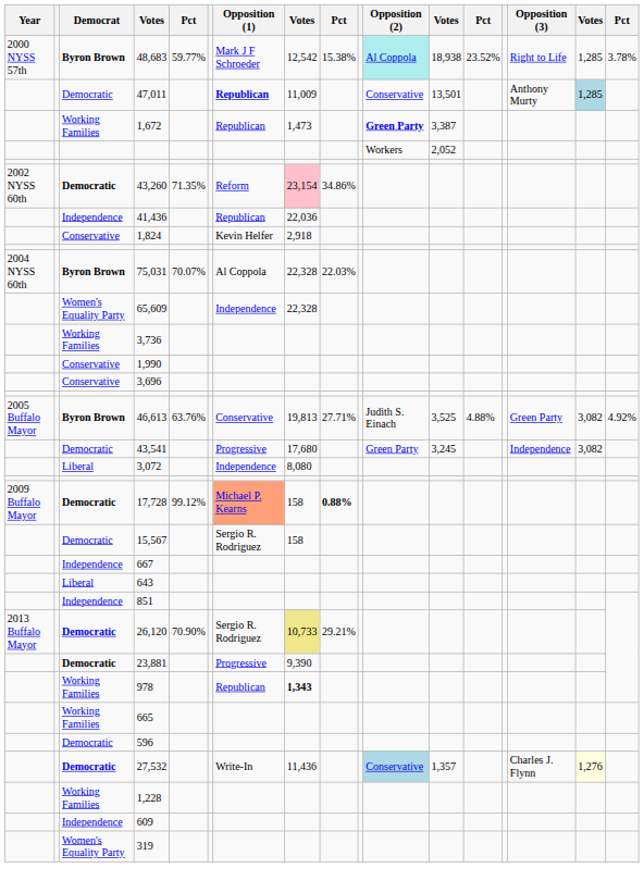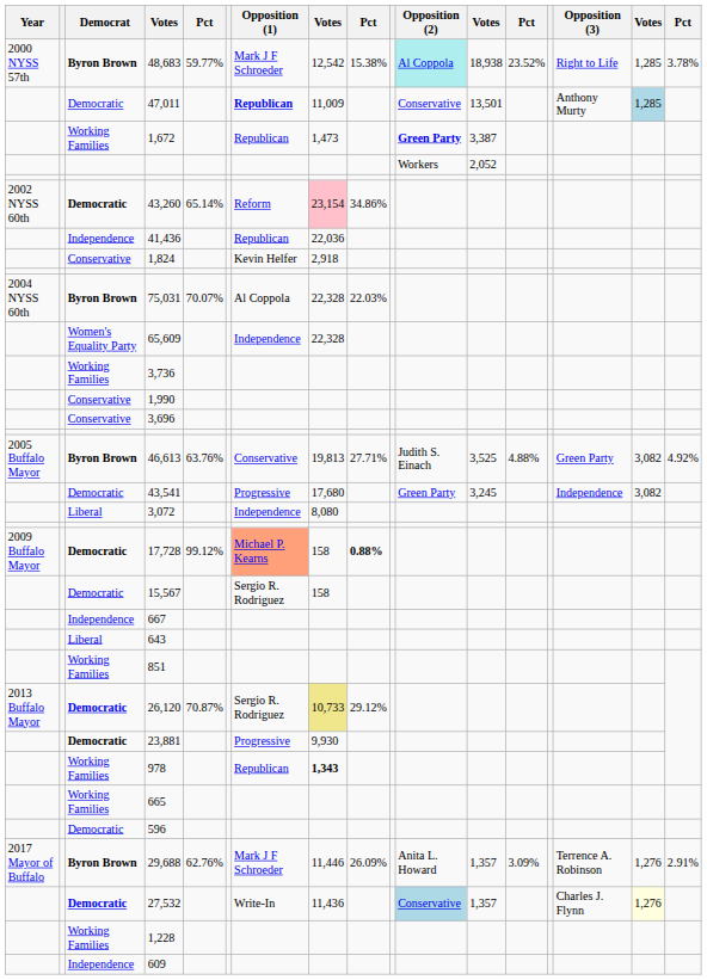 <table class="wikitable" style="margin:0.0em ; font-size:95%">
 <tr>
 <th>Year</th>
 <th></th>
 <th>Democrat</th>
 <th>Votes</th>
 <th>Pct</th>
 <th></th>
 <th>Opposition (1)</th>
 <th>Votes</th>
 <th>Pct</th>
 <th></th>
 <th>Opposition (2)</th>
 <th>Votes</th>
 <th>Pct</th>
 <th></th>
 <th>Opposition (3)</th>
 <th>Votes</th>
 <th>Pct</th>
 </tr>
 <tr>
 <td>2000 <a href='#'>NYSS</a> 57th</td>
 <td></td>
 <td><strong>Byron Brown</strong></td>
 <td>48,683</td>
 <td>59.77%</td>
 <td></td>
 <td><a href='#'>Mark J F Schroeder</a></td>
 <td>12,542</td>
 <td>15.38%</td>
 <td></td>
 <td style="background: paleturquoise;"><a href='#'>Al Coppola</a></td>
 <td>18,938</td>
 <td>23.52%</td>
 <td></td>
 <td><a href='#'>Right to Life</a></td>
 <td>1,285</td>
 <td>3.78%</td>
 </tr>
 <tr>
 <td></td>
 <td></td>
 <td><a href='#'>Democratic</a></td>
 <td>47,011</td>
 <td></td>
 <td></td>
 <td><strong><a href='#'>Republican</a></strong></td>
 <td>11,009</td>
 <td></td>
 <td></td>
 <td><a href='#'>Conservative</a></td>
 <td>13,501</td>
 <td></td>
 <td></td>
 <td>Anthony Murty</td>
 <td style="background: lightblue;">1,285</td>
 <td></td>
 </tr>
 <tr>
 <td></td>
 <td></td>
 <td><a href='#'>Working Families</a></td>
 <td>1,672</td>
 <td></td>
 <td></td>
 <td><a href='#'>Republican</a></td>
 <td>1,473</td>
 <td></td>
 <td></td>
 <td><strong><a href='#'>Green Party</a></strong></td>
 <td>3,387</td>
 <td></td>
 <td></td>
 <td></td>
 <td></td>
 <td></td>
 </tr>
 <tr>
 <td></td>
 <td></td>
 <td></td>
 <td></td>
 <td></td>
 <td></td>
 <td></td>
 <td></td>
 <td></td>
 <td></td>
 <td>Workers</td>
 <td>2,052</td>
 <td></td>
 <td></td>
 <td></td>
 <td></td>
 <td></td>
 </tr>
 <tr>
 <td></td>
 <td></td>
 <td></td>
 <td></td>
 <td></td>
 <td></td>
 <td></td>
 <td></td>
 <td></td>
 <td></td>
 <td></td>
 <td></td>
 <td></td>
 <td></td>
 <td></td>
 <td></td>
 <td></td>
 </tr>
 <tr>
 <td>2002 NYSS 60th</td>
 <td></td>
 <td><strong>Democratic</strong></td>
 <td>43,260</td>
-<td>71.35%</td>
+<td>65.14%</td>
 <td></td>
 <td><a href='#'>Reform</a></td>
 <td style="background: pink;">23,154</td>
 <td>34.86%</td>
 <td></td>
 <td></td>
 <td></td>
 <td></td>
 <td></td>
 <td></td>
 <td></td>
 <td></td>
 </tr>
 <tr>
 <td></td>
 <td></td>
 <td><a href='#'>Independence</a></td>
 <td>41,436</td>
 <td></td>
 <td></td>
 <td><a href='#'>Republican</a></td>
 <td>22,036</td>
 <td></td>
 <td></td>
 <td></td>
 <td></td>
 <td></td>
 <td></td>
 <td></td>
 <td></td>
 <td></td>
 </tr>
 <tr>
 <td></td>
 <td></td>
 <td><a href='#'>Conservative</a></td>
 <td>1,824</td>
 <td></td>
 <td></td>
 <td>Kevin Helfer</td>
 <td>2,918</td>
 <td></td>
 <td></td>
 <td></td>
 <td></td>
 <td></td>
 <td></td>
 <td></td>
 <td></td>
 <td></td>
 </tr>
 <tr>
 <td></td>
 <td></td>
 <td></td>
 <td></td>
 <td></td>
 <td></td>
 <td></td>
 <td></td>
 <td></td>
 <td></td>
 <td></td>
 <td></td>
 <td></td>
 <td></td>
 <td></td>
 <td></td>
 <td></td>
 </tr>
 <tr>
 <td>2004 NYSS 60th</td>
 <td></td>
 <td><strong>Byron Brown</strong></td>
 <td>75,031</td>
 <td>70.07%</td>
 <td></td>
 <td>Al Coppola</td>
 <td>22,328</td>
 <td>22.03%</td>
 <td></td>
 <td></td>
 <td></td>
 <td></td>
 <td></td>
 <td></td>
 <td></td>
 <td></td>
 </tr>
 <tr>
 <td></td>
 <td></td>
 <td><a href='#'>Women's Equality Party</a></td>
 <td>65,609</td>
 <td></td>
 <td></td>
 <td><a href='#'>Independence</a></td>
 <td>22,328</td>
 <td></td>
 <td></td>
 <td></td>
 <td></td>
 <td></td>
 <td></td>
 <td></td>
 <td></td>
 <td></td>
 </tr>
 <tr>
 <td></td>
 <td></td>
 <td><a href='#'>Working Families</a></td>
 <td>3,736</td>
 <td></td>
 <td></td>
 <td></td>
 <td></td>
 <td></td>
 <td></td>
 <td></td>
 <td></td>
 <td></td>
 <td></td>
 <td></td>
 <td></td>
 <td></td>
 </tr>
 <tr>
 <td></td>
 <td></td>
 <td><a href='#'>Conservative</a></td>
 <td>1,990</td>
 <td></td>
 <td></td>
 <td></td>
 <td></td>
 <td></td>
 <td></td>
 <td></td>
 <td></td>
 <td></td>
 <td></td>
 <td></td>
 <td></td>
 <td></td>
 </tr>
 <tr>
 <td></td>
 <td></td>
 <td><a href='#'>Conservative</a></td>
 <td>3,696</td>
 <td></td>
 <td></td>
 <td></td>
 <td></td>
 <td></td>
 <td></td>
 <td></td>
 <td></td>
 <td></td>
 <td></td>
 <td></td>
 <td></td>
 <td></td>
 </tr>
 <tr>
 <td></td>
 <td></td>
 <td></td>
 <td></td>
 <td></td>
 <td></td>
 <td></td>
 <td></td>
 <td></td>
 <td></td>
 <td></td>
 <td></td>
 <td></td>
 <td></td>
 <td></td>
 <td></td>
 <td></td>
 </tr>
 <tr>
 <td>2005 <a href='#'>Buffalo Mayor</a></td>
 <td></td>
 <td><strong>Byron Brown</strong></td>
 <td>46,613</td>
 <td>63.76%</td>
 <td></td>
 <td><a href='#'>Conservative</a></td>
 <td>19,813</td>
 <td>27.71%</td>
 <td></td>
 <td>Judith S. Einach</td>
 <td>3,525</td>
 <td>4.88%</td>
 <td></td>
 <td><a href='#'>Green Party</a></td>
 <td>3,082</td>
 <td>4.92%</td>
 </tr>
 <tr>
 <td></td>
 <td></td>
 <td><a href='#'>Democratic</a></td>
 <td>43,541</td>
 <td></td>
 <td></td>
 <td><a href='#'>Progressive</a></td>
 <td>17,680</td>
 <td></td>
 <td></td>
 <td><a href='#'>Green Party</a></td>
 <td>3,245</td>
 <td></td>
 <td></td>
 <td><a href='#'>Independence</a></td>
 <td>3,082</td>
 <td></td>
 </tr>
 <tr>
 <td></td>
 <td></td>
 <td><a href='#'>Liberal</a></td>
 <td>3,072</td>
 <td></td>
 <td></td>
 <td><a href='#'>Independence</a></td>
 <td>8,080</td>
 <td></td>
 <td></td>
 <td></td>
 <td></td>
 <td></td>
 <td></td>
 <td></td>
 <td></td>
 <td></td>
 </tr>
 <tr>
 <td></td>
 <td></td>
 <td></td>
 <td></td>
 <td></td>
 <td></td>
 <td></td>
 <td></td>
 <td></td>
 <td></td>
 <td></td>
 <td></td>
 <td></td>
 <td></td>
 <td></td>
 <td></td>
 <td></td>
 </tr>
 <tr>
 <td>2009 <a href='#'>Buffalo Mayor</a></td>
 <td></td>
 <td><strong>Democratic</strong></td>
 <td>17,728</td>
 <td>99.12%</td>
 <td></td>
 <td style="background: lightsalmon;"><a href='#'>Michael P. Kearns</a></td>
 <td>158</td>
 <td><strong>0.88%</strong></td>
 <td></td>
 <td></td>
 <td></td>
 <td></td>
 <td></td>
 <td></td>
 <td></td>
 <td></td>
 </tr>
 <tr>
 <td></td>
 <td></td>
 <td><a href='#'>Democratic</a></td>
 <td>15,567</td>
 <td></td>
 <td></td>
 <td>Sergio R. Rodriguez</td>
 <td>158</td>
 <td></td>
 <td></td>
 <td></td>
 <td></td>
 <td></td>
 <td></td>
 <td></td>
 <td></td>
 <td></td>
 </tr>
 <tr>
 <td></td>
 <td></td>
 <td><a href='#'>Independence</a></td>
 <td>667</td>
 <td></td>
 <td></td>
 <td></td>
 <td></td>
 <td></td>
 <td></td>
 <td></td>
 <td></td>
 <td></td>
 <td></td>
 <td></td>
 <td></td>
 <td></td>
 </tr>
 <tr>
 <td></td>
 <td></td>
 <td><a href='#'>Liberal</a></td>
 <td>643</td>
 <td></td>
 <td></td>
 <td></td>
 <td></td>
 <td></td>
 <td></td>
 <td></td>
 <td></td>
 <td></td>
 <td></td>
 <td></td>
 <td></td>
 <td></td>
 </tr>
 <tr>
 <td></td>
 <td></td>
-<td><a href='#'>Independence</a></td>
+<td><a href='#'>Working Families</a></td>
 <td>851</td>
 <td></td>
 <td></td>
 <td></td>
 <td></td>
 <td></td>
 <td></td>
 <td></td>
 <td></td>
 <td></td>
 <td></td>
 <td></td>
 <td></td>
 </tr>
 <tr>
 <td>2013 <a href='#'>Buffalo Mayor</a></td>
 <td></td>
 <td><a href='#'><strong>Democratic</strong></a></td>
 <td>26,120</td>
-<td>70.90%</td>
+<td>70.87%</td>
 <td></td>
 <td>Sergio R. Rodriguez</td>
 <td style="background: khaki;">10,733</td>
-<td>29.21%</td>
+<td>29.12%</td>
 <td></td>
 <td></td>
 <td></td>
 <td></td>
 <td></td>
 <td></td>
 <td></td>
 </tr>
 <tr>
 <td></td>
 <td></td>
 <td><strong>Democratic</strong></td>
 <td>23,881</td>
 <td></td>
 <td></td>
 <td><a href='#'>Progressive</a></td>
-<td>9,390</td>
+<td>9,930</td>
 <td></td>
 <td></td>
 <td></td>
 <td></td>
 <td></td>
 <td></td>
 <td></td>
 <td></td>
 </tr>
 <tr>
 <td></td>
 <td></td>
 <td><a href='#'>Working Families</a></td>
 <td>978</td>
 <td></td>
 <td></td>
 <td><a href='#'>Republican</a></td>
 <td><strong>1,343</strong></td>
 <td></td>
 <td></td>
 <td></td>
 <td></td>
 <td></td>
 <td></td>
 <td></td>
 <td></td>
 </tr>
 <tr>
 <td></td>
 <td></td>
 <td><a href='#'>Working Families</a></td>
 <td>665</td>
 <td></td>
 <td></td>
 <td></td>
 <td></td>
 <td></td>
 <td></td>
 <td></td>
 <td></td>
 <td></td>
 <td></td>
 <td></td>
 <td></td>
 <td></td>
 </tr>
 <tr>
 <td></td>
 <td></td>
 <td><a href='#'>Democratic</a></td>
 <td>596</td>
 <td></td>
 <td></td>
 <td></td>
 <td></td>
 <td></td>
 <td></td>
 <td></td>
 <td></td>
 <td></td>
 <td></td>
 <td></td>
 <td></td>
 <td></td>
 </tr>
 <tr>
+<td>2017 <a href='#'>Mayor of Buffalo</a></td>
+<td></td>
+<td><strong>Byron Brown</strong></td>
+<td>29,688</td>
+<td>62.76%</td>
+<td></td>
+<td><a href='#'>Mark J F Schroeder</a></td>
+<td>11,446</td>
+<td>26.09%</td>
+<td></td>
+<td>Anita L. Howard</td>
+<td>1,357</td>
+<td>3.09%</td>
+<td></td>
+<td>Terrence A. Robinson</td>
+<td>1,276</td>
+<td>2.91%</td>
+</tr>
+<tr>
 <td></td>
 <td></td>
 <td><a href='#'><strong>Democratic</strong></a></td>
 <td>27,532</td>
 <td></td>
 <td></td>
 <td>Write-In</td>
 <td>11,436</td>
 <td></td>
 <td></td>
 <td style="background: lightblue;"><a href='#'>Conservative</a></td>
 <td>1,357</td>
 <td></td>
 <td></td>
 <td>Charles J. Flynn</td>
 <td style="background: lightyellow;">1,276</td>
 <td></td>
 </tr>
 <tr>
 <td></td>
 <td></td>
 <td><a href='#'>Working Families</a></td>
 <td>1,228</td>
 <td></td>
 <td></td>
 <td></td>
 <td></td>
 <td></td>
 <td></td>
 <td></td>
 <td></td>
 <td></td>
 <td></td>
 <td></td>
 <td></td>
 <td></td>
 </tr>
 <tr>
 <td></td>
 <td></td>
 <td><a href='#'>Independence</a></td>
 <td>609</td>
 <td></td>
 <td></td>
 <td></td>
 <td></td>
 <td></td>
 <td></td>
 <td></td>
 <td></td>
 <td></td>
 <td></td>
 <td></td>
 <td></td>
 <td></td>
 </tr>
-<tr>
-<td></td>
-<td></td>
-<td><a href='#'>Women's Equality Party</a></td>
-<td>319</td>
-<td></td>
-<td></td>
-<td></td>
-<td></td>
-<td></td>
-<td></td>
-<td></td>
-<td></td>
-<td></td>
-<td></td>
-<td></td>
-<td></td>
-<td></td>
-</tr>
 </table>
